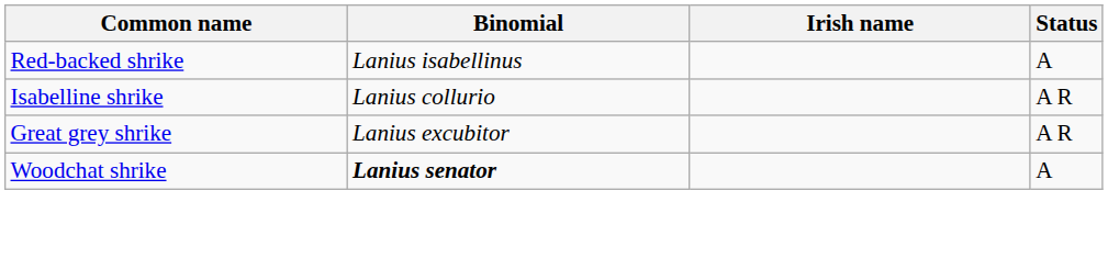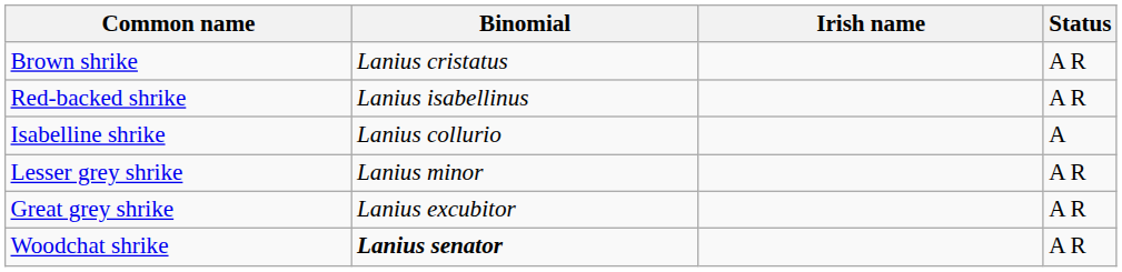 <table width=60% class="wikitable">
 <tr>
 <th width=32%>Common name</th>
 <th width=32%>Binomial</th>
 <th width=32%>Irish name</th>
 <th width=4%>Status</th>
 </tr>
 <tr>
+<td><a href='#'>Brown shrike</a></td>
+<td><em>Lanius cristatus</em></td>
+<td></td>
+<td>A R</td>
+</tr>
+<tr>
 <td><a href='#'>Red-backed shrike</a></td>
 <td><em>Lanius isabellinus</em></td>
+<td></td>
+<td>A R</td>
+</tr>
+<tr>
+<td><a href='#'>Isabelline shrike</a></td>
+<td><em>Lanius collurio</em></td>
 <td></td>
 <td>A</td>
 </tr>
 <tr>
-<td><a href='#'>Isabelline shrike</a></td>
-<td><em>Lanius collurio</em></td>
+<td><a href='#'>Lesser grey shrike</a></td>
+<td><em>Lanius minor</em></td>
 <td></td>
 <td>A R</td>
 </tr>
 <tr>
 <td><a href='#'>Great grey shrike</a></td>
 <td><em>Lanius excubitor</em></td>
 <td></td>
 <td>A R</td>
 </tr>
 <tr>
 <td><a href='#'>Woodchat shrike</a></td>
 <td><strong><em>Lanius senator</em></strong></td>
 <td></td>
-<td>A</td>
+<td>A R</td>
 </tr>
 </table>
